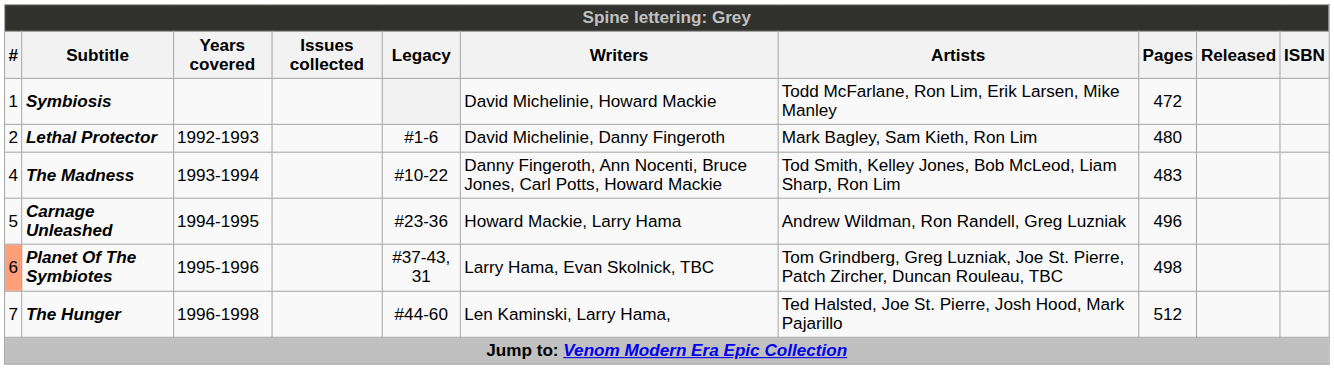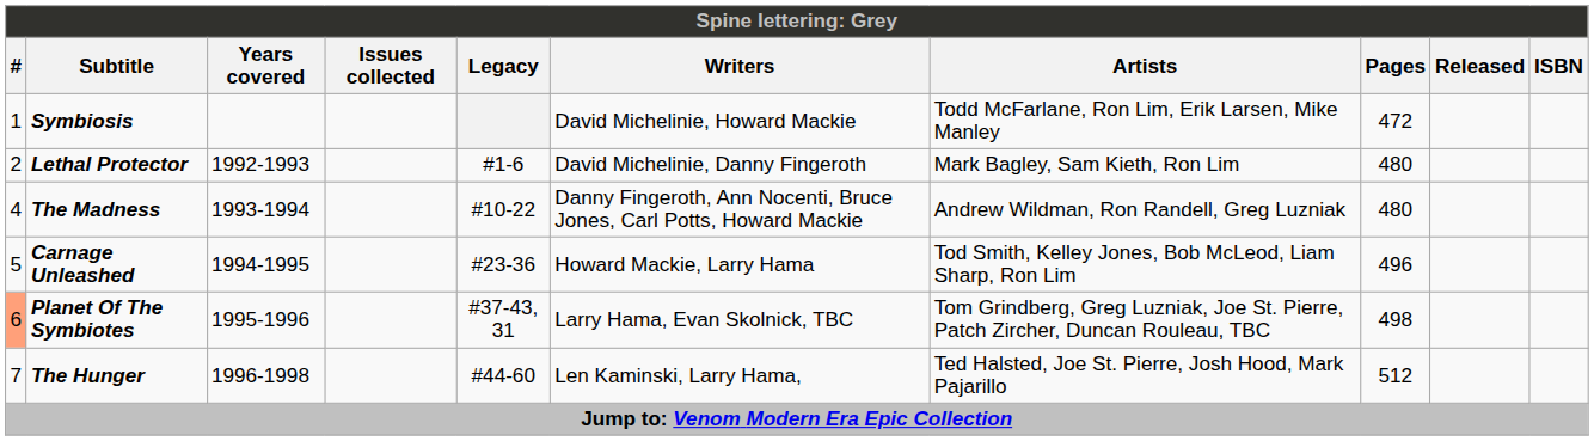 <table class="wikitable sortable" width=98%>
 <tr>
 <th colspan=10 style="background-color: #31312D; color: silver;">Spine lettering: Grey</th>
 </tr>
 <tr>
 <th class="unsortable">#</th>
 <th class="unsortable">Subtitle</th>
 <th>Years covered</th>
 <th class="unsortable">Issues collected</th>
 <th>Legacy</th>
 <th class="unsortable">Writers</th>
 <th class="unsortable">Artists</th>
 <th class="unsortable">Pages</th>
 <th>Released</th>
 <th class="unsortable">ISBN</th>
 </tr>
 <tr>
 <td>1</td>
 <td><strong><em>Symbiosis</em></strong></td>
 <td></td>
 <td></td>
 <th></th>
 <td>David Michelinie, Howard Mackie</td>
 <td>Todd McFarlane, Ron Lim, Erik Larsen, Mike Manley</td>
 <td style="text-align: center;">472</td>
 <td></td>
 <td></td>
 </tr>
 <tr>
 <td>2</td>
 <td><strong><em>Lethal Protector</em></strong></td>
 <td>1992-1993</td>
 <td></td>
 <td style="text-align: center;">#1-6</td>
 <td>David Michelinie, Danny Fingeroth</td>
 <td>Mark Bagley, Sam Kieth, Ron Lim</td>
 <td style="text-align: center;">480</td>
 <td></td>
 <td></td>
 </tr>
 <tr>
 <td>4</td>
 <td><strong><em>The Madness</em></strong></td>
 <td>1993-1994</td>
 <td></td>
 <td style="text-align: center;">#10-22</td>
 <td>Danny Fingeroth, Ann Nocenti, Bruce Jones, Carl Potts, Howard Mackie</td>
-<td>Tod Smith, Kelley Jones, Bob McLeod, Liam Sharp, Ron Lim</td>
-<td style="text-align: center;">483</td>
+<td>Andrew Wildman, Ron Randell, Greg Luzniak</td>
+<td style="text-align: center;">480</td>
 <td></td>
 <td></td>
 </tr>
 <tr>
 <td>5</td>
 <td><strong><em>Carnage Unleashed</em></strong></td>
 <td>1994-1995</td>
 <td></td>
 <td style="text-align: center;">#23-36</td>
 <td>Howard Mackie, Larry Hama</td>
-<td>Andrew Wildman, Ron Randell, Greg Luzniak</td>
+<td>Tod Smith, Kelley Jones, Bob McLeod, Liam Sharp, Ron Lim</td>
 <td style="text-align: center;">496</td>
 <td></td>
 <td></td>
 </tr>
 <tr>
 <td style="background: lightsalmon;">6</td>
 <td><strong><em>Planet Of The Symbiotes</em></strong></td>
 <td>1995-1996</td>
 <td></td>
 <td style="text-align: center;">#37-43, 31</td>
 <td>Larry Hama, Evan Skolnick, TBC</td>
 <td>Tom Grindberg, Greg Luzniak, Joe St. Pierre, Patch Zircher, Duncan Rouleau, TBC</td>
 <td style="text-align: center;">498</td>
 <td></td>
 <td></td>
 </tr>
 <tr>
 <td>7</td>
 <td><strong><em>The Hunger</em></strong></td>
 <td>1996-1998</td>
 <td></td>
 <td style="text-align: center;">#44-60</td>
 <td>Len Kaminski, Larry Hama,</td>
 <td>Ted Halsted, Joe St. Pierre, Josh Hood, Mark Pajarillo</td>
 <td style="text-align: center;">512</td>
 <td></td>
 <td></td>
 </tr>
 <tr>
 <th colspan=10 style="background-color: silver;">Jump to: <a href='#'><em>Venom</em> <em>Modern Era Epic Collection</em></a></th>
 </tr>
 </table>
